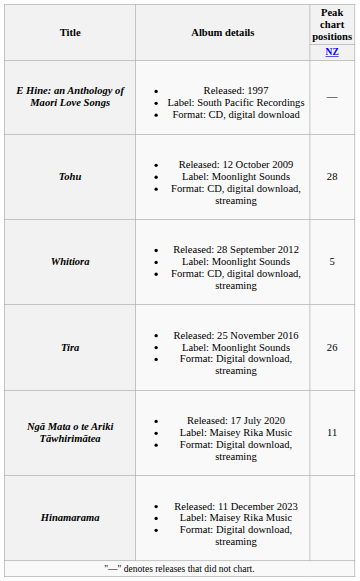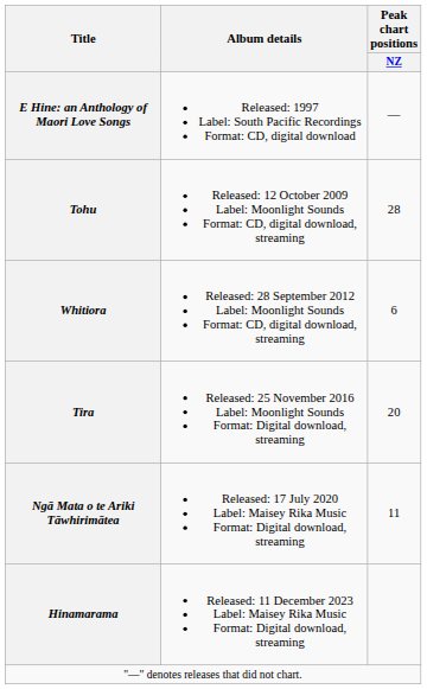 <table class="wikitable plainrowheaders" style="text-align:center;">
 <tr>
 <th scope="col" rowspan="2" style="width:12em;">Title</th>
 <th scope="col" rowspan="2" style="width:16em;">Album details</th>
 <th scope="col" colspan="1">Peak chart positions</th>
 </tr>
 <tr>
 <th scope="col" style="width:3em;font-size:90%;"><a href='#'>NZ</a><br></th>
 </tr>
 <tr>
 <th scope="row"><em>E Hine: an Anthology of Maori Love Songs</em><br></th>
 <td><br><ul><li>Released: 1997</li><li>Label: South Pacific Recordings</li><li>Format: CD, digital download</li></ul></td>
 <td>—</td>
 </tr>
 <tr>
 <th scope="row"><em>Tohu</em></th>
 <td><br><ul><li>Released: 12 October 2009</li><li>Label: Moonlight Sounds</li><li>Format: CD, digital download, streaming</li></ul></td>
 <td>28</td>
 </tr>
 <tr>
 <th scope="row"><em>Whitiora</em></th>
 <td><br><ul><li>Released: 28 September 2012</li><li>Label: Moonlight Sounds</li><li>Format: CD, digital download, streaming</li></ul></td>
-<td>5</td>
+<td>6</td>
 </tr>
 <tr>
 <th scope="row"><em>Tira</em></th>
 <td><br><ul><li>Released: 25 November 2016</li><li>Label: Moonlight Sounds</li><li>Format: Digital download, streaming</li></ul></td>
-<td>26</td>
+<td>20</td>
 </tr>
 <tr>
 <th scope="row"><em>Ngā Mata o te Ariki Tāwhirimātea</em></th>
 <td><br><ul><li>Released: 17 July 2020</li><li>Label: Maisey Rika Music</li><li>Format: Digital download, streaming</li></ul></td>
 <td>11</td>
 </tr>
 <tr>
 <th scope="row"><em>Hinamarama</em></th>
 <td><br><ul><li>Released: 11 December 2023</li><li>Label: Maisey Rika Music</li><li>Format: Digital download, streaming</li></ul></td>
 <td></td>
 </tr>
 <tr>
 <td colspan="16" style="font-size:90%">"—" denotes releases that did not chart.</td>
 </tr>
 </table>
